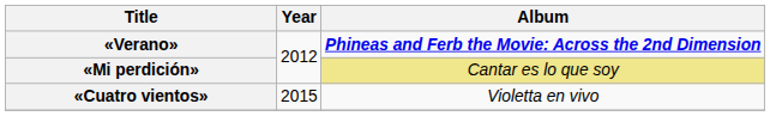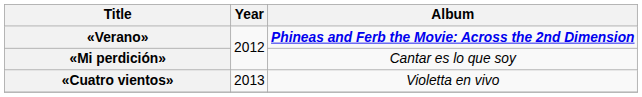 <table class="wikitable plainrowheaders" style="text-align:center;" border="1">
 <tr>
 <th scope="col" style="width:16em;">Title</th>
 <th scope="col">Year</th>
 <th scope="col">Album</th>
 </tr>
 <tr>
 <th scope="row">«Verano»</th>
 <td rowspan=2>2012</td>
 <td><strong><em><a href='#'>Phineas and Ferb the Movie: Across the 2nd Dimension</a></em></strong></td>
 </tr>
 <tr>
 <th scope="row">«Mi perdición» </th>
-<td style="background: khaki;"><em>Cantar es lo que soy</em></td>
+<td><em>Cantar es lo que soy</em></td>
 </tr>
 <tr>
 <th scope="row">«Cuatro vientos» </th>
-<td>2015</td>
+<td>2013</td>
 <td><em>Violetta en vivo</em></td>
 </tr>
 <tr>
 </tr>
 </table>
